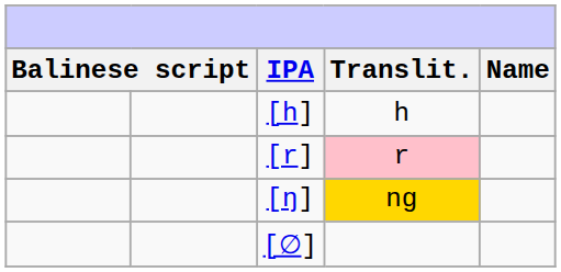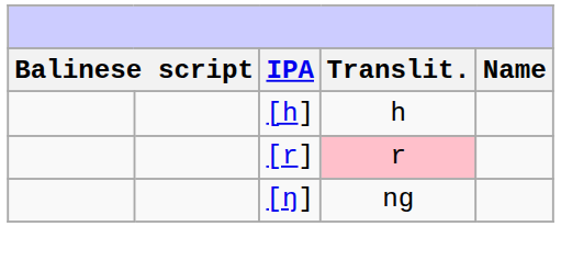 <table class="wikitable" style="margin:auto;">
 <tr>
 <td style="text-align:center; background:#ccf;" colspan="5"><strong></strong><br></td>
 </tr>
 <tr>
 <th colspan="2" style="text-align:center">Balinese script</th>
 <th align=center><a href='#'>IPA</a></th>
 <th align=center>Translit.</th>
 <th align=center>Name</th>
 </tr>
 <tr>
 <td align=center></td>
 <td align=center></td>
 <td align=center><a href='#'>[h</a>]</td>
 <td align=center>h</td>
 <td align=center></td>
 </tr>
 <tr>
 <td align=center></td>
 <td align=center></td>
 <td align=center><a href='#'>[r</a>]</td>
 <td align=center style="background: pink;">r</td>
 <td align=center></td>
 </tr>
 <tr>
 <td align=center></td>
 <td align=center></td>
 <td align=center><a href='#'>[ŋ</a>]</td>
-<td align=center style="background: gold;">ng</td>
-<td align=center></td>
-</tr>
-<tr>
-<td align=center></td>
-<td align=center></td>
-<td align=center><a href='#'>[∅</a>]</td>
-<td align=center></td>
+<td align=center>ng</td>
 <td align=center></td>
 </tr>
 </table>
